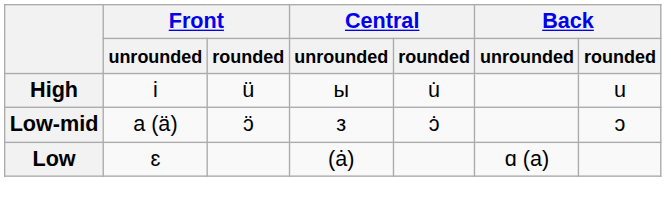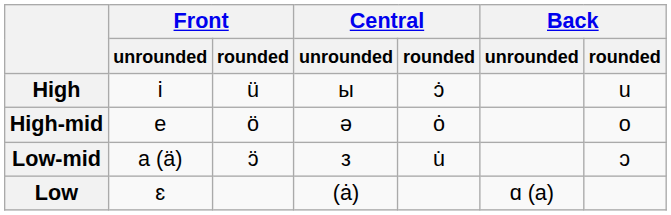 <table class="wikitable Unicode">
 <tr align=center>
 <th rowspan="2"></th>
 <th colspan="2"><a href='#'>Front</a></th>
 <th colspan="2"><a href='#'>Central</a></th>
 <th colspan="2"><a href='#'>Back</a></th>
 </tr>
 <tr align=center>
 <th><small>unrounded</small></th>
 <th><small>rounded</small></th>
 <th><small>unrounded</small></th>
 <th><small>rounded</small></th>
 <th><small>unrounded</small></th>
 <th><small>rounded</small></th>
 </tr>
 <tr align=center>
 <th>High</th>
 <td>i</td>
 <td>ü</td>
 <td>ы</td>
-<td>u̇</td>
+<td>ɔ̇</td>
 <td></td>
 <td>u</td>
+</tr>
+<tr align=center>
+<th>High-mid</th>
+<td>e</td>
+<td>ö</td>
+<td>ə</td>
+<td>ȯ</td>
+<td></td>
+<td>o</td>
 </tr>
 <tr align=center>
 <th>Low-mid</th>
 <td>a (ä)</td>
 <td>ɔ̈</td>
 <td>ᴈ</td>
-<td>ɔ̇</td>
+<td>u̇</td>
 <td></td>
 <td>ɔ</td>
 </tr>
 <tr align=center>
 <th>Low</th>
 <td>ɛ</td>
 <td></td>
 <td>(ȧ)</td>
 <td></td>
 <td>ɑ (a)</td>
 <td></td>
 </tr>
 </table>
